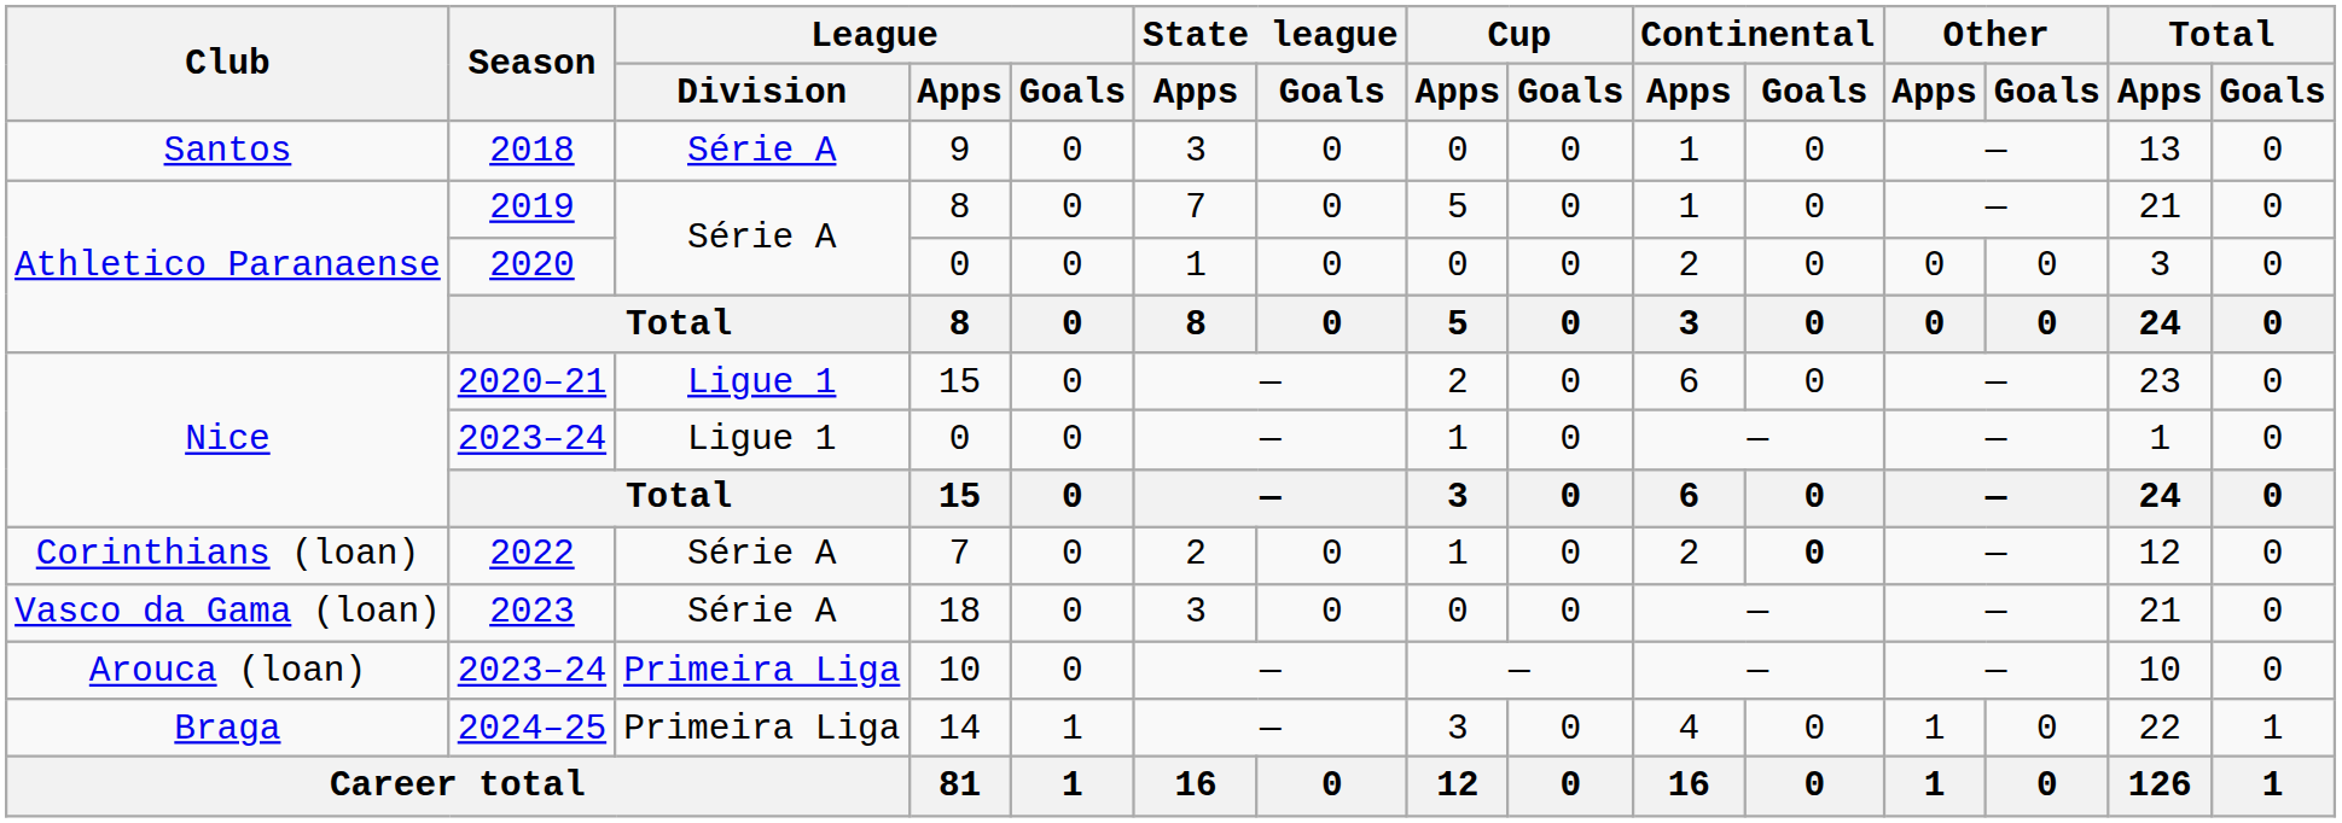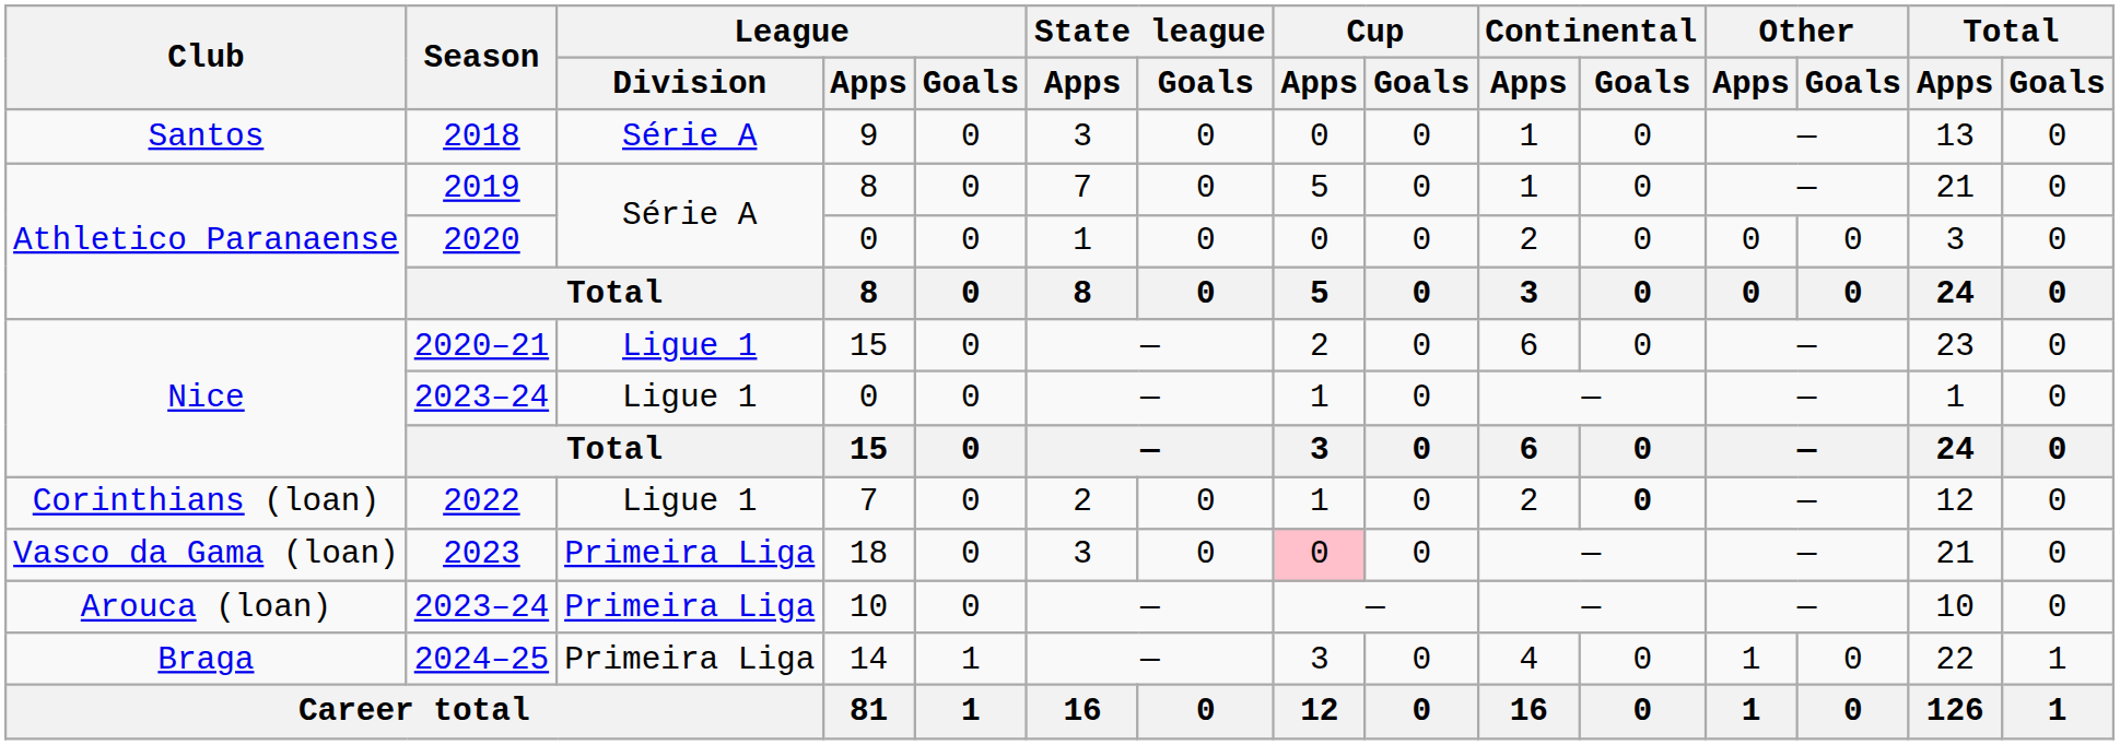 <table class="wikitable" style="text-align: center;">
 <tr>
 <th rowspan="2">Club</th>
 <th rowspan="2">Season</th>
 <th colspan="3">League</th>
 <th colspan="2">State league</th>
 <th colspan="2">Cup</th>
 <th colspan="2">Continental</th>
 <th colspan="2">Other</th>
 <th colspan="2">Total</th>
 </tr>
 <tr>
 <th>Division</th>
 <th>Apps</th>
 <th>Goals</th>
 <th>Apps</th>
 <th>Goals</th>
 <th>Apps</th>
 <th>Goals</th>
 <th>Apps</th>
 <th>Goals</th>
 <th>Apps</th>
 <th>Goals</th>
 <th>Apps</th>
 <th>Goals</th>
 </tr>
 <tr>
 <td valign="center"><a href='#'>Santos</a></td>
 <td><a href='#'>2018</a></td>
 <td><a href='#'>Série A</a></td>
 <td>9</td>
 <td>0</td>
 <td>3</td>
 <td>0</td>
 <td>0</td>
 <td>0</td>
 <td>1</td>
 <td>0</td>
 <td colspan="2">—</td>
 <td>13</td>
 <td>0</td>
 </tr>
 <tr>
 <td rowspan="3" valign="center"><a href='#'>Athletico Paranaense</a></td>
 <td><a href='#'>2019</a></td>
 <td rowspan="2">Série A</td>
 <td>8</td>
 <td>0</td>
 <td>7</td>
 <td>0</td>
 <td>5</td>
 <td>0</td>
 <td>1</td>
 <td>0</td>
 <td colspan="2">—</td>
 <td>21</td>
 <td>0</td>
 </tr>
 <tr>
 <td><a href='#'>2020</a></td>
 <td>0</td>
 <td>0</td>
 <td>1</td>
 <td>0</td>
 <td>0</td>
 <td>0</td>
 <td>2</td>
 <td>0</td>
 <td>0</td>
 <td>0</td>
 <td>3</td>
 <td>0</td>
 </tr>
 <tr>
 <th colspan="2">Total</th>
 <th>8</th>
 <th>0</th>
 <th>8</th>
 <th>0</th>
 <th>5</th>
 <th>0</th>
 <th>3</th>
 <th>0</th>
 <th>0</th>
 <th>0</th>
 <th>24</th>
 <th>0</th>
 </tr>
 <tr>
 <td rowspan="3"><a href='#'>Nice</a></td>
 <td><a href='#'>2020–21</a></td>
 <td><a href='#'>Ligue 1</a></td>
 <td>15</td>
 <td>0</td>
 <td colspan="2">—</td>
 <td>2</td>
 <td>0</td>
 <td>6</td>
 <td>0</td>
 <td colspan="2">—</td>
 <td>23</td>
 <td>0</td>
 </tr>
 <tr>
 <td><a href='#'>2023–24</a></td>
 <td>Ligue 1</td>
 <td>0</td>
 <td>0</td>
 <td colspan="2">—</td>
 <td>1</td>
 <td>0</td>
 <td colspan="2">—</td>
 <td colspan="2">—</td>
 <td>1</td>
 <td>0</td>
 </tr>
 <tr>
 <th colspan="2">Total</th>
 <th>15</th>
 <th>0</th>
 <th colspan="2">—</th>
 <th>3</th>
 <th>0</th>
 <th>6</th>
 <th>0</th>
 <th colspan="2">—</th>
 <th>24</th>
 <th>0</th>
 </tr>
 <tr>
 <td><a href='#'>Corinthians</a> (loan)</td>
 <td><a href='#'>2022</a></td>
-<td>Série A</td>
+<td>Ligue 1</td>
 <td>7</td>
 <td>0</td>
 <td>2</td>
 <td>0</td>
 <td>1</td>
 <td>0</td>
 <td>2</td>
 <td><strong>0</strong></td>
 <td colspan="2">—</td>
 <td>12</td>
 <td>0</td>
 </tr>
 <tr>
 <td><a href='#'>Vasco da Gama</a> (loan)</td>
 <td><a href='#'>2023</a></td>
-<td>Série A</td>
+<td><a href='#'>Primeira Liga</a></td>
 <td>18</td>
 <td>0</td>
 <td>3</td>
 <td>0</td>
-<td>0</td>
+<td style="background: pink;">0</td>
 <td>0</td>
 <td colspan="2">—</td>
 <td colspan="2">—</td>
 <td>21</td>
 <td>0</td>
 </tr>
 <tr>
 <td><a href='#'>Arouca</a> (loan)</td>
 <td><a href='#'>2023–24</a></td>
 <td><a href='#'>Primeira Liga</a></td>
 <td>10</td>
 <td>0</td>
 <td colspan="2">—</td>
 <td colspan="2">—</td>
 <td colspan="2">—</td>
 <td colspan="2">—</td>
 <td>10</td>
 <td>0</td>
 </tr>
 <tr>
 <td><a href='#'>Braga</a></td>
 <td><a href='#'>2024–25</a></td>
 <td>Primeira Liga</td>
 <td>14</td>
 <td>1</td>
 <td colspan="2">—</td>
 <td>3</td>
 <td>0</td>
 <td>4</td>
 <td>0</td>
 <td>1</td>
 <td>0</td>
 <td>22</td>
 <td>1</td>
 </tr>
 <tr>
 <th colspan="3"><strong>Career total</strong></th>
 <th>81</th>
 <th>1</th>
 <th>16</th>
 <th>0</th>
 <th>12</th>
 <th>0</th>
 <th>16</th>
 <th>0</th>
 <th>1</th>
 <th>0</th>
 <th>126</th>
 <th>1</th>
 </tr>
 </table>
